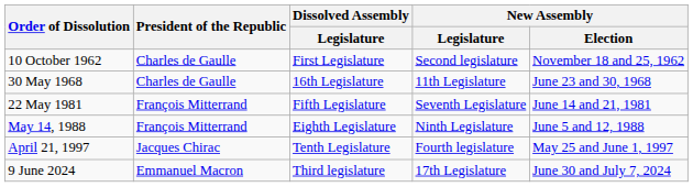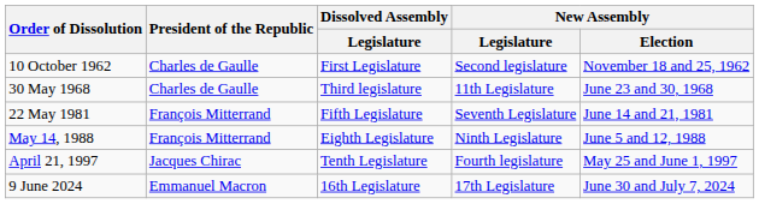 <table class="wikitable">
 <tr>
 <th rowspan="2"><a href='#'>Order</a> of Dissolution</th>
 <th rowspan="2">President of the Republic</th>
 <th>Dissolved Assembly</th>
 <th colspan="2">New Assembly</th>
 </tr>
 <tr>
 <th>Legislature</th>
 <th>Legislature</th>
 <th>Election</th>
 </tr>
 <tr>
 <td>10 October 1962</td>
 <td><a href='#'>Charles de Gaulle</a></td>
 <td><a href='#'>First Legislature</a></td>
 <td><a href='#'>Second legislature</a></td>
 <td><a href='#'>November 18 and 25, 1962</a></td>
 </tr>
 <tr>
 <td>30 May 1968</td>
 <td><a href='#'>Charles de Gaulle</a></td>
-<td><a href='#'>16th Legislature</a></td>
+<td><a href='#'>Third legislature</a></td>
 <td><a href='#'>11th Legislature</a></td>
 <td><a href='#'>June 23 and 30, 1968</a></td>
 </tr>
 <tr>
 <td>22 May 1981</td>
 <td><a href='#'>François Mitterrand</a></td>
 <td><a href='#'>Fifth Legislature</a></td>
 <td><a href='#'>Seventh Legislature</a></td>
 <td><a href='#'>June 14 and 21, 1981</a></td>
 </tr>
 <tr>
 <td><a href='#'>May 14</a>, 1988</td>
 <td><a href='#'>François Mitterrand</a></td>
 <td><a href='#'>Eighth Legislature</a></td>
 <td><a href='#'>Ninth Legislature</a></td>
 <td><a href='#'>June 5 and 12, 1988</a></td>
 </tr>
 <tr>
 <td><a href='#'>April</a> 21, 1997</td>
 <td><a href='#'>Jacques Chirac</a></td>
 <td><a href='#'>Tenth Legislature</a></td>
 <td><a href='#'>Fourth legislature</a></td>
 <td><a href='#'>May 25 and June 1, 1997</a></td>
 </tr>
 <tr>
 <td>9 June 2024</td>
 <td><a href='#'>Emmanuel Macron</a></td>
-<td><a href='#'>Third legislature</a></td>
+<td><a href='#'>16th Legislature</a></td>
 <td><a href='#'>17th Legislature</a></td>
 <td><a href='#'>June 30 and July 7, 2024</a></td>
 </tr>
 </table>
